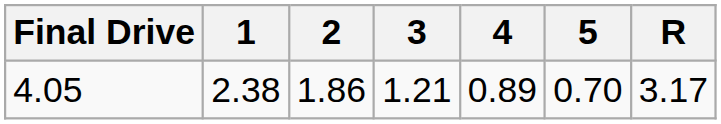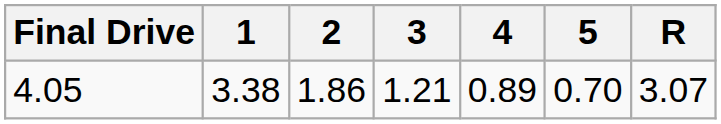 <table class=wikitable>
 <tr>
 <th>Final Drive</th>
 <th>1</th>
 <th>2</th>
 <th>3</th>
 <th>4</th>
 <th>5</th>
 <th>R</th>
 </tr>
 <tr>
 <td>4.05</td>
-<td>2.38</td>
+<td>3.38</td>
 <td>1.86</td>
 <td>1.21</td>
 <td>0.89</td>
 <td>0.70</td>
-<td>3.17</td>
+<td>3.07</td>
 </tr>
 </table>
